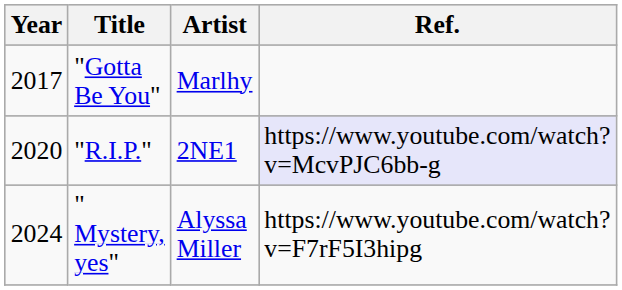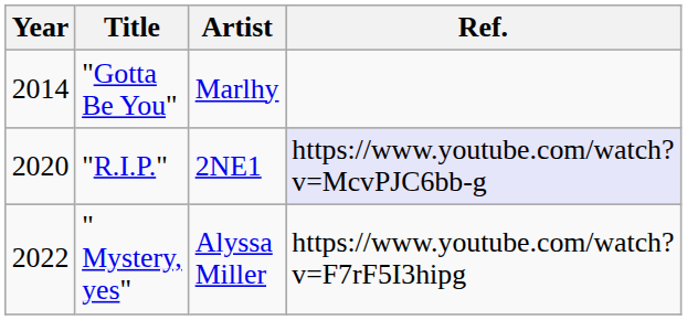 <table class="wikitable" style="width:280px">
 <tr>
 <th>Year</th>
 <th>Title</th>
 <th>Artist</th>
 <th>Ref.</th>
 </tr>
 <tr>
-<td>2017</td>
+<td>2014</td>
 <td>"<a href='#'>Gotta Be You</a>"</td>
 <td><a href='#'>Marlhy</a></td>
 <td></td>
 </tr>
 <tr>
 <td>2020</td>
 <td>"<a href='#'>R.I.P.</a>"</td>
 <td><a href='#'>2NE1</a></td>
 <td style="background: lavender;">https://www.youtube.com/watch?v=McvPJC6bb-g</td>
 </tr>
 <tr>
-<td>2024</td>
+<td>2022</td>
 <td>"<a href='#'> Mystery, yes</a>"</td>
 <td><a href='#'>Alyssa Miller</a></td>
 <td>https://www.youtube.com/watch?v=F7rF5I3hipg</td>
 </tr>
 </table>
